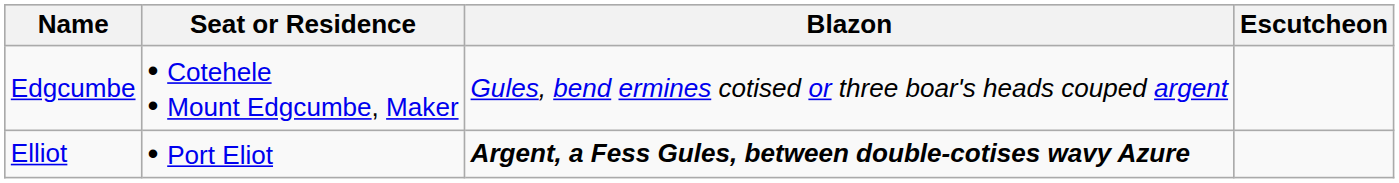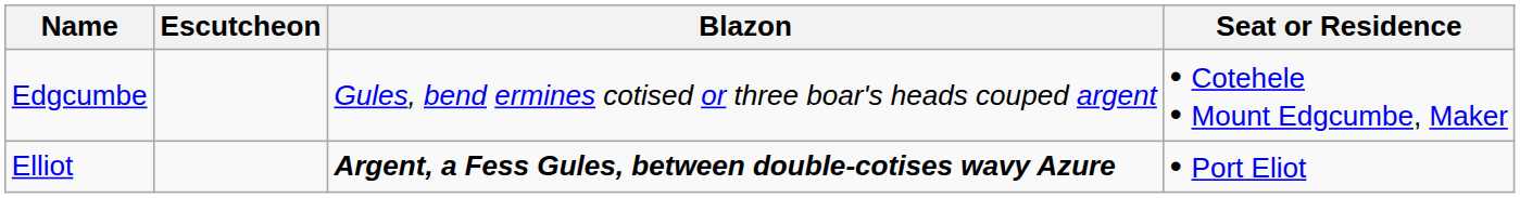 <table class="wikitable">
 <tr>
 <th>Name</th>
+<th>Escutcheon</th>
+<th>Blazon</th>
 <th>Seat or Residence</th>
-<th>Blazon</th>
-<th>Escutcheon</th>
 </tr>
 <tr>
 <td><a href='#'>Edgcumbe</a></td>
+<td></td>
+<td><em><a href='#'>Gules</a>, <a href='#'>bend</a> <a href='#'>ermines</a> cotised <a href='#'>or</a> three boar's heads couped <a href='#'>argent</a></em></td>
 <td><big> • </big> <a href='#'>Cotehele</a> <br> <big> • </big> <a href='#'>Mount Edgcumbe</a>, <a href='#'>Maker</a></td>
-<td><em><a href='#'>Gules</a>, <a href='#'>bend</a> <a href='#'>ermines</a> cotised <a href='#'>or</a> three boar's heads couped <a href='#'>argent</a></em></td>
-<td></td>
 </tr>
 <tr>
 <td><a href='#'>Elliot</a></td>
+<td></td>
+<td><strong><em>Argent, a Fess Gules, between double-cotises wavy Azure</em></strong></td>
 <td><big> • </big> <a href='#'>Port Eliot</a></td>
-<td><strong><em>Argent, a Fess Gules, between double-cotises wavy Azure</em></strong></td>
-<td></td>
 </tr>
 </table>
